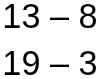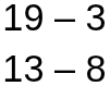 <table style="text-align:center">
 <tr>
 <th width=200></th>
 <th width=100></th>
 <th width=200></th>
 </tr>
 <tr>
 <td align=right><strong></strong></td>
-<td>13 – 8</td>
+<td>19 – 3</td>
 <td align=left></td>
 </tr>
 <tr>
 <td align=right><strong></strong></td>
-<td>19 – 3</td>
+<td>13 – 8</td>
 <td align=left></td>
 </tr>
 </table>
